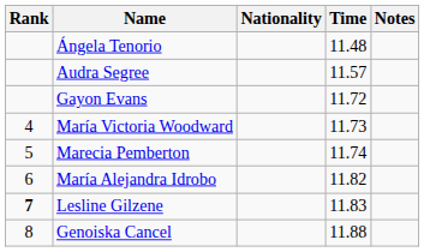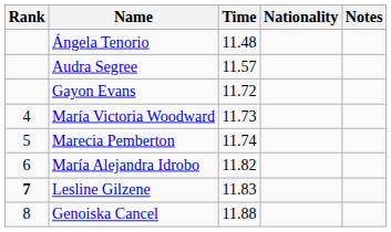 <table class="wikitable sortable" style="text-align:center">
 <tr>
 <th>Rank</th>
 <th>Name</th>
+<th>Time</th>
 <th>Nationality</th>
-<th>Time</th>
 <th>Notes</th>
 </tr>
 <tr>
 <td></td>
 <td align=left><a href='#'>Ángela Tenorio</a></td>
+<td>11.48</td>
 <td></td>
-<td>11.48</td>
 <td></td>
 </tr>
 <tr>
 <td></td>
 <td align=left><a href='#'>Audra Segree</a></td>
+<td>11.57</td>
 <td></td>
-<td>11.57</td>
 <td></td>
 </tr>
 <tr>
 <td></td>
 <td align=left><a href='#'>Gayon Evans</a></td>
+<td>11.72</td>
 <td></td>
-<td>11.72</td>
 <td></td>
 </tr>
 <tr>
 <td>4</td>
 <td align=left><a href='#'>María Victoria Woodward</a></td>
+<td>11.73</td>
 <td></td>
-<td>11.73</td>
 <td></td>
 </tr>
 <tr>
 <td>5</td>
 <td align=left><a href='#'>Marecia Pemberton</a></td>
+<td>11.74</td>
 <td></td>
-<td>11.74</td>
 <td></td>
 </tr>
 <tr>
 <td>6</td>
 <td align=left><a href='#'>María Alejandra Idrobo</a></td>
+<td>11.82</td>
 <td></td>
-<td>11.82</td>
 <td></td>
 </tr>
 <tr>
 <td><strong>7</strong></td>
 <td align=left><a href='#'>Lesline Gilzene</a></td>
+<td>11.83</td>
 <td></td>
-<td>11.83</td>
 <td></td>
 </tr>
 <tr>
 <td>8</td>
 <td align=left><a href='#'>Genoiska Cancel</a></td>
+<td>11.88</td>
 <td></td>
-<td>11.88</td>
 <td></td>
 </tr>
 </table>
